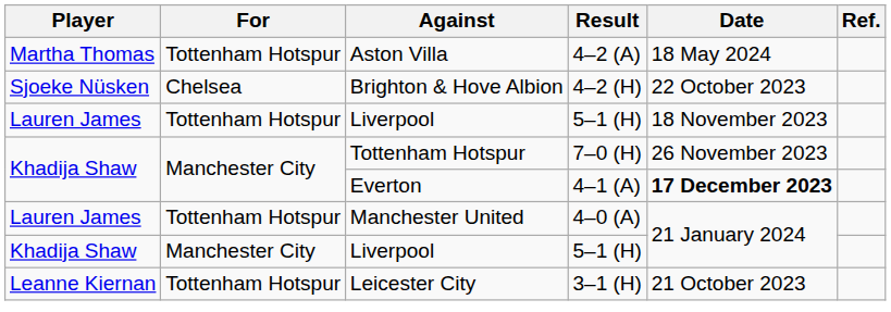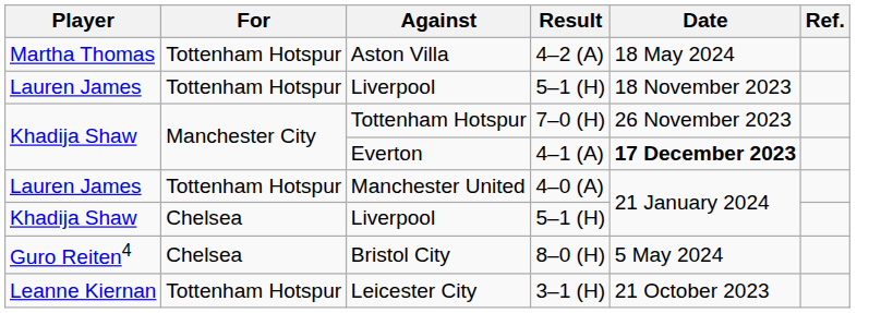 <table class="wikitable">
 <tr>
 <th>Player</th>
 <th>For</th>
 <th>Against</th>
 <th style="text-align:center">Result</th>
 <th>Date</th>
 <th>Ref.</th>
 </tr>
 <tr>
 <td> <a href='#'>Martha Thomas</a></td>
 <td>Tottenham Hotspur</td>
 <td>Aston Villa</td>
 <td>4–2 (A)</td>
 <td>18 May 2024</td>
-<td></td>
-</tr>
-<tr>
-<td> <a href='#'>Sjoeke Nüsken</a></td>
-<td>Chelsea</td>
-<td>Brighton & Hove Albion</td>
-<td>4–2 (H)</td>
-<td>22 October 2023</td>
 <td></td>
 </tr>
 <tr>
 <td> <a href='#'>Lauren James</a></td>
 <td>Tottenham Hotspur</td>
 <td>Liverpool</td>
 <td>5–1 (H)</td>
 <td>18 November 2023</td>
 <td></td>
 </tr>
 <tr>
 <td rowspan=2> <a href='#'>Khadija Shaw</a></td>
 <td rowspan=2>Manchester City</td>
 <td>Tottenham Hotspur</td>
 <td>7–0 (H)</td>
 <td>26 November 2023</td>
 <td></td>
 </tr>
 <tr>
 <td>Everton</td>
 <td>4–1 (A)</td>
 <td><strong>17 December 2023</strong></td>
 <td></td>
 </tr>
 <tr>
 <td> <a href='#'>Lauren James</a></td>
 <td>Tottenham Hotspur</td>
 <td>Manchester United</td>
 <td>4–0 (A)</td>
 <td rowspan=2>21 January 2024</td>
 <td></td>
 </tr>
 <tr>
 <td> <a href='#'>Khadija Shaw</a></td>
-<td>Manchester City</td>
+<td>Chelsea</td>
 <td>Liverpool</td>
 <td>5–1 (H)</td>
+<td></td>
+</tr>
+<tr>
+<td> <a href='#'>Guro Reiten</a><sup>4</sup></td>
+<td>Chelsea</td>
+<td>Bristol City</td>
+<td>8–0 (H)</td>
+<td>5 May 2024</td>
 <td></td>
 </tr>
 <tr>
 <td> <a href='#'>Leanne Kiernan</a></td>
 <td>Tottenham Hotspur</td>
 <td>Leicester City</td>
 <td>3–1 (H)</td>
 <td>21 October 2023</td>
 <td></td>
 </tr>
 </table>
